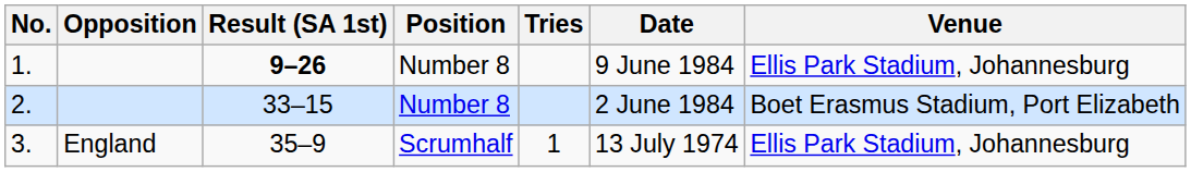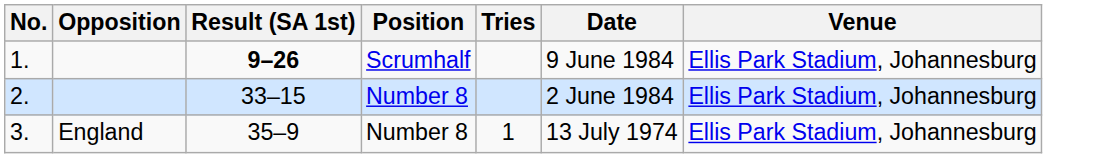 <table class="wikitable sortable">
 <tr>
 <th>No.</th>
 <th>Opposition</th>
 <th>Result (SA 1st)</th>
 <th>Position</th>
 <th>Tries</th>
 <th>Date</th>
 <th>Venue</th>
 </tr>
 <tr>
 <td>1.</td>
 <td></td>
 <td align="center"><strong>9–26</strong></td>
-<td>Number 8</td>
+<td><a href='#'>Scrumhalf</a></td>
 <td></td>
 <td>9 June 1984</td>
 <td><a href='#'>Ellis Park Stadium</a>, Johannesburg</td>
 </tr>
 <tr style="background: #D0E6FF;">
 <td>2.</td>
 <td></td>
 <td align="center">33–15</td>
 <td><a href='#'>Number 8</a></td>
 <td></td>
 <td>2 June 1984</td>
-<td>Boet Erasmus Stadium, Port Elizabeth</td>
+<td><a href='#'>Ellis Park Stadium</a>, Johannesburg</td>
 </tr>
 <tr>
 <td>3.</td>
 <td> England</td>
 <td align="center">35–9</td>
-<td><a href='#'>Scrumhalf</a></td>
+<td>Number 8</td>
 <td align="center">1</td>
 <td>13 July 1974</td>
 <td><a href='#'>Ellis Park Stadium</a>, Johannesburg</td>
 </tr>
 </table>
